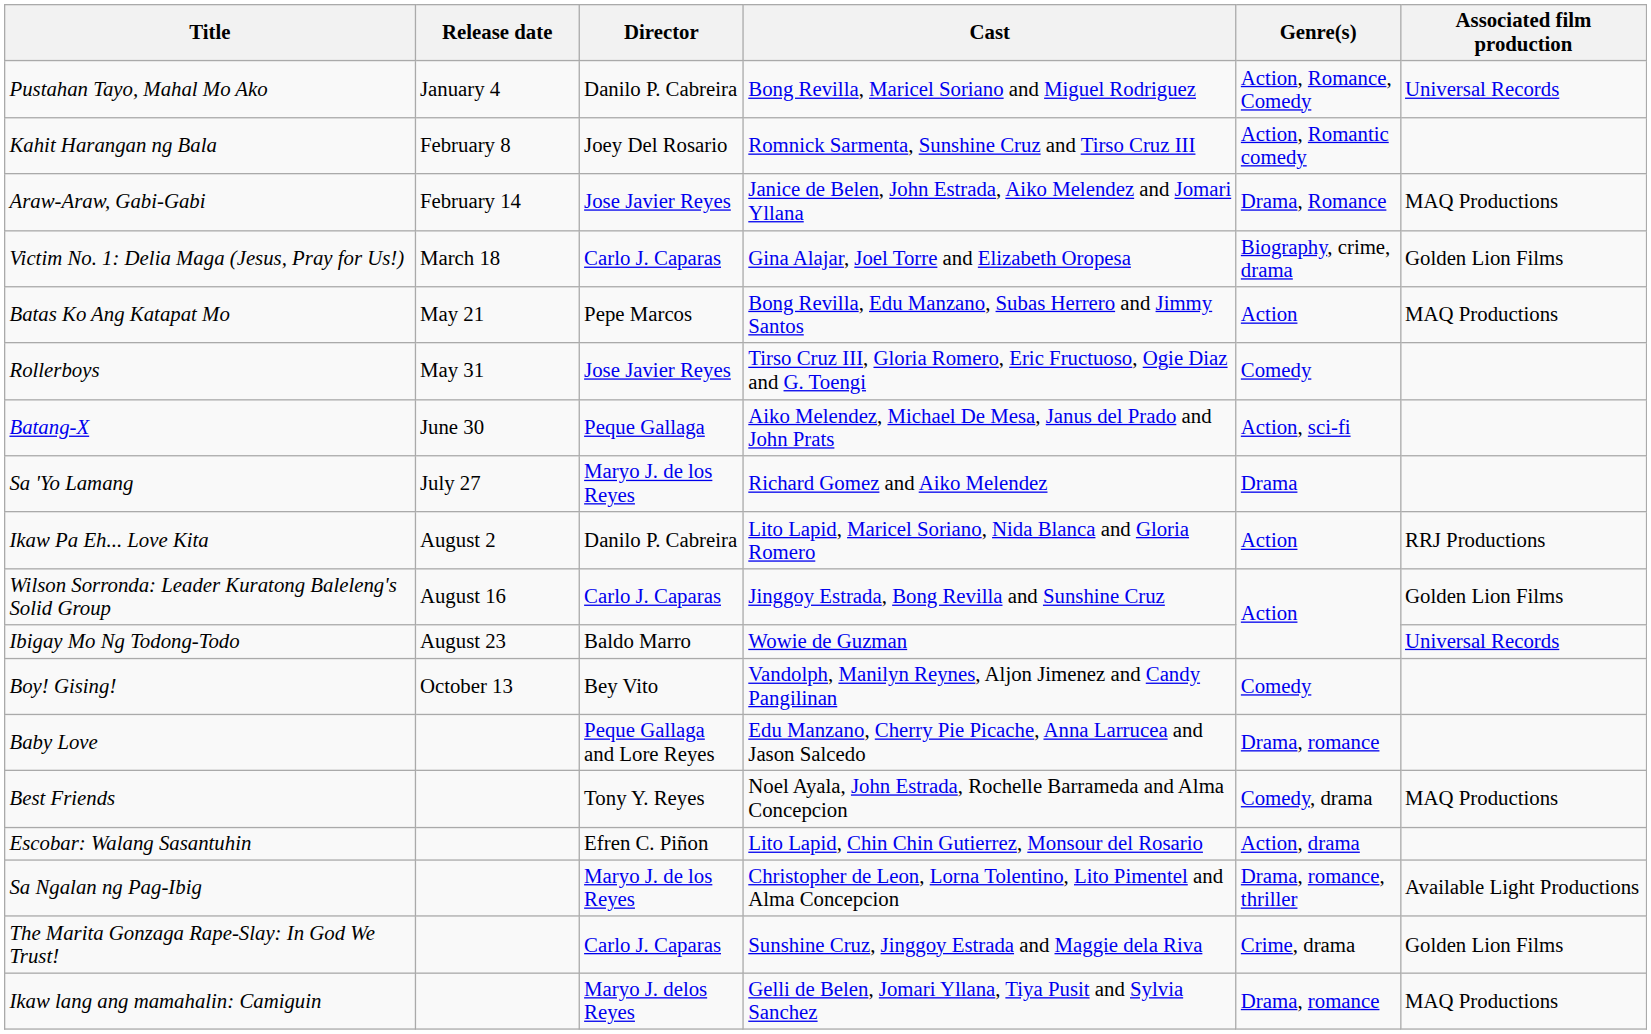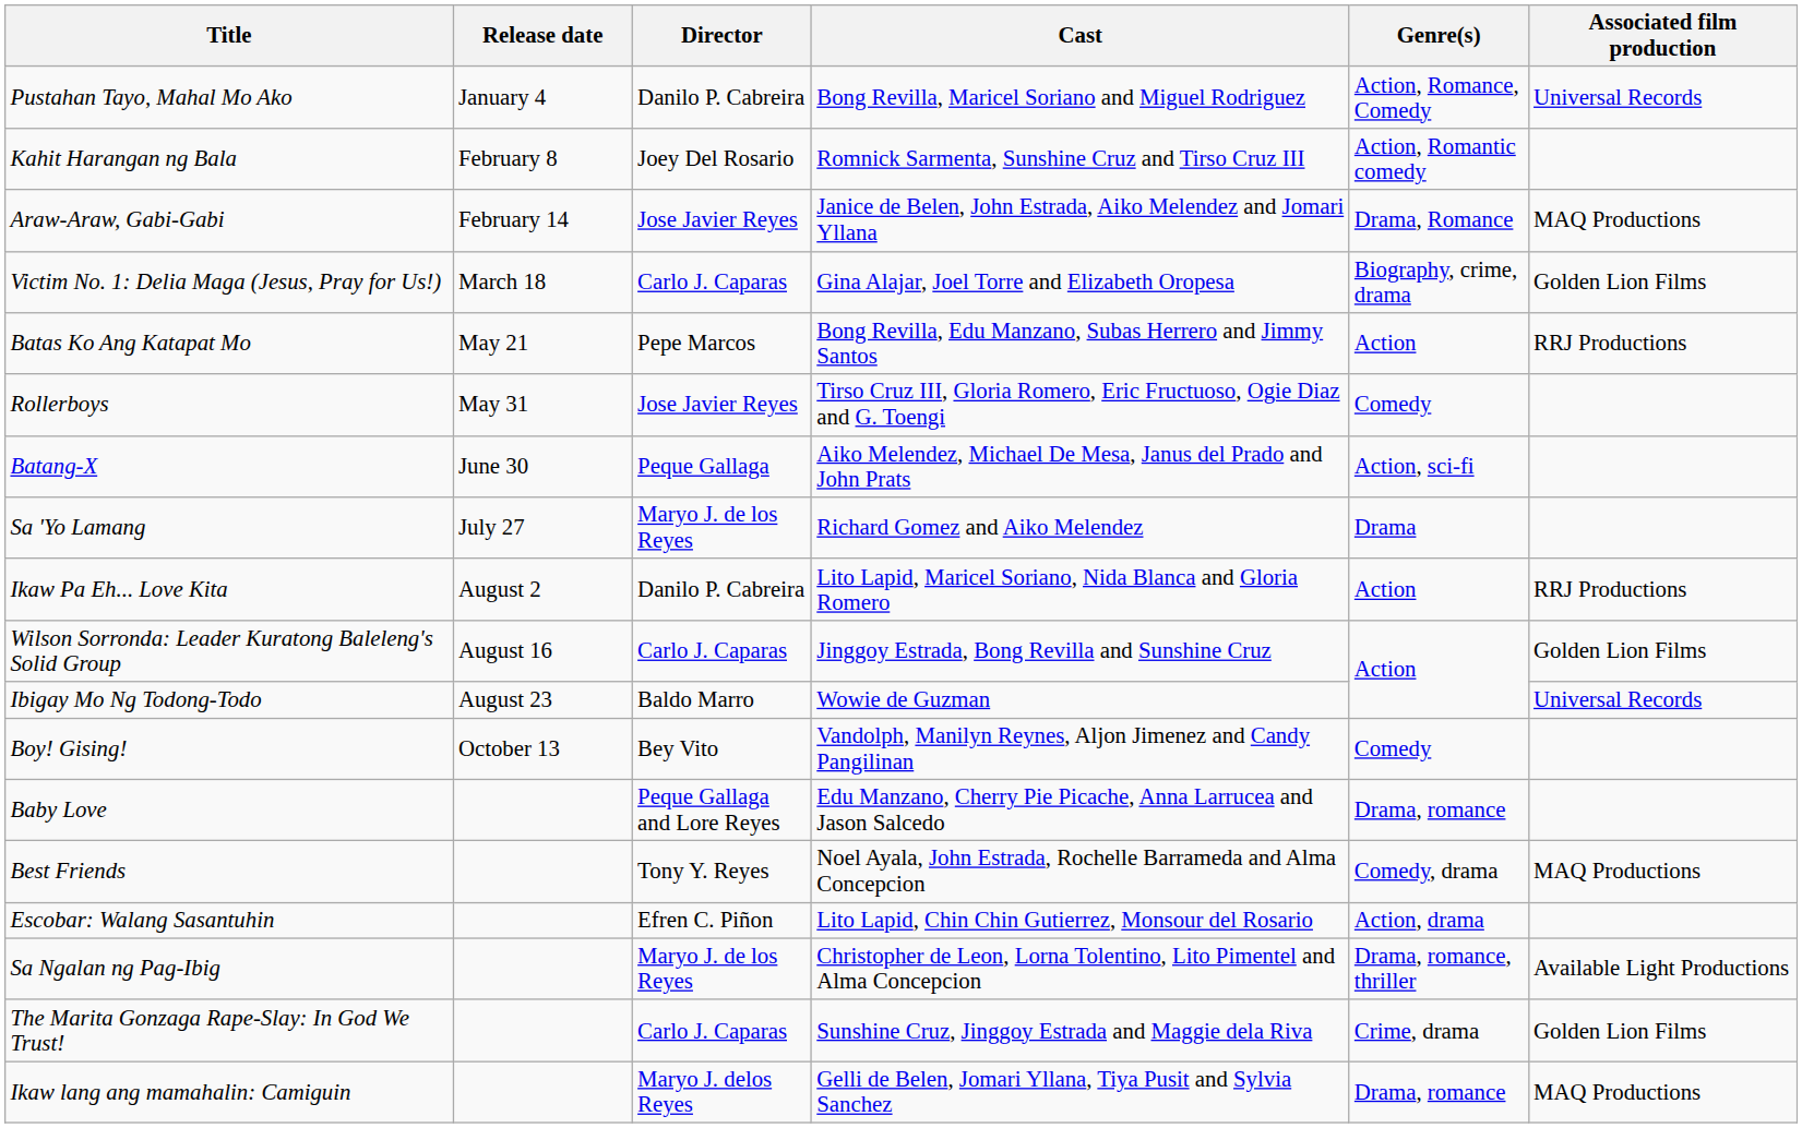 <table class="wikitable" style="width:100%;">
 <tr>
 <th style="width:25%;">Title</th>
 <th style="width:10%;">Release date</th>
 <th style="width:10%;">Director</th>
 <th style="width:30%;">Cast</th>
 <th style="width:10%;">Genre(s)</th>
 <th style="width:15%;">Associated film production</th>
 </tr>
 <tr>
 <td><em>Pustahan Tayo, Mahal Mo Ako</em></td>
 <td>January 4</td>
 <td>Danilo P. Cabreira</td>
 <td><a href='#'>Bong Revilla</a>, <a href='#'>Maricel Soriano</a> and <a href='#'>Miguel Rodriguez</a></td>
 <td><a href='#'>Action</a>, <a href='#'>Romance</a>, <a href='#'>Comedy</a></td>
 <td><a href='#'>Universal Records</a></td>
 </tr>
 <tr>
 <td><em>Kahit Harangan ng Bala</em></td>
 <td>February 8</td>
 <td>Joey Del Rosario</td>
 <td><a href='#'>Romnick Sarmenta</a>, <a href='#'>Sunshine Cruz</a> and <a href='#'>Tirso Cruz III</a></td>
 <td><a href='#'>Action</a>, <a href='#'>Romantic comedy</a></td>
 <td></td>
 </tr>
 <tr>
 <td><em>Araw-Araw, Gabi-Gabi</em></td>
 <td>February 14</td>
 <td><a href='#'>Jose Javier Reyes</a></td>
 <td><a href='#'>Janice de Belen</a>, <a href='#'>John Estrada</a>, <a href='#'>Aiko Melendez</a> and <a href='#'>Jomari Yllana</a></td>
 <td><a href='#'>Drama</a>, <a href='#'>Romance</a></td>
 <td>MAQ Productions</td>
 </tr>
 <tr>
 <td><em>Victim No. 1: Delia Maga (Jesus, Pray for Us!)</em></td>
 <td>March 18</td>
 <td><a href='#'>Carlo J. Caparas</a></td>
 <td><a href='#'>Gina Alajar</a>, <a href='#'>Joel Torre</a> and <a href='#'>Elizabeth Oropesa</a></td>
 <td><a href='#'>Biography</a>, crime, <a href='#'>drama</a></td>
 <td>Golden Lion Films</td>
 </tr>
 <tr>
 <td><em>Batas Ko Ang Katapat Mo</em></td>
 <td>May 21</td>
 <td>Pepe Marcos</td>
 <td><a href='#'>Bong Revilla</a>, <a href='#'>Edu Manzano</a>, <a href='#'>Subas Herrero</a> and <a href='#'>Jimmy Santos</a></td>
 <td><a href='#'>Action</a></td>
-<td>MAQ Productions</td>
+<td>RRJ Productions</td>
 </tr>
 <tr>
 <td><em>Rollerboys</em></td>
 <td>May 31</td>
 <td><a href='#'>Jose Javier Reyes</a></td>
 <td><a href='#'>Tirso Cruz III</a>, <a href='#'>Gloria Romero</a>, <a href='#'>Eric Fructuoso</a>, <a href='#'>Ogie Diaz</a> and <a href='#'>G. Toengi</a></td>
 <td><a href='#'>Comedy</a></td>
 <td></td>
 </tr>
 <tr>
 <td><em><a href='#'>Batang-X</a></em></td>
 <td>June 30</td>
 <td><a href='#'>Peque Gallaga</a></td>
 <td><a href='#'>Aiko Melendez</a>, <a href='#'>Michael De Mesa</a>, <a href='#'>Janus del Prado</a> and <a href='#'>John Prats</a></td>
 <td><a href='#'>Action</a>, <a href='#'>sci-fi</a></td>
 <td></td>
 </tr>
 <tr>
 <td><em>Sa 'Yo Lamang</em></td>
 <td>July 27</td>
 <td><a href='#'>Maryo J. de los Reyes</a></td>
 <td><a href='#'>Richard Gomez</a> and <a href='#'>Aiko Melendez</a></td>
 <td><a href='#'>Drama</a></td>
 <td></td>
 </tr>
 <tr>
 <td><em>Ikaw Pa Eh... Love Kita</em></td>
 <td>August 2</td>
 <td>Danilo P. Cabreira</td>
 <td><a href='#'>Lito Lapid</a>, <a href='#'>Maricel Soriano</a>, <a href='#'>Nida Blanca</a> and <a href='#'>Gloria Romero</a></td>
 <td><a href='#'>Action</a></td>
 <td>RRJ Productions</td>
 </tr>
 <tr>
 <td><em>Wilson Sorronda: Leader Kuratong Baleleng's Solid Group</em></td>
 <td>August 16</td>
 <td><a href='#'>Carlo J. Caparas</a></td>
 <td><a href='#'>Jinggoy Estrada</a>, <a href='#'>Bong Revilla</a> and <a href='#'>Sunshine Cruz</a></td>
 <td rowspan="2"><a href='#'>Action</a></td>
 <td>Golden Lion Films</td>
 </tr>
 <tr>
 <td><em>Ibigay Mo Ng Todong-Todo</em></td>
 <td>August 23</td>
 <td>Baldo Marro</td>
 <td><a href='#'>Wowie de Guzman</a></td>
 <td><a href='#'>Universal Records</a></td>
 </tr>
 <tr>
 <td><em>Boy! Gising!</em></td>
 <td>October 13</td>
 <td>Bey Vito</td>
 <td><a href='#'>Vandolph</a>, <a href='#'>Manilyn Reynes</a>, Aljon Jimenez and <a href='#'>Candy Pangilinan</a></td>
 <td><a href='#'>Comedy</a></td>
 <td></td>
 </tr>
 <tr>
 <td><em>Baby Love</em></td>
 <td></td>
 <td><a href='#'>Peque Gallaga</a> and Lore Reyes</td>
 <td><a href='#'>Edu Manzano</a>, <a href='#'>Cherry Pie Picache</a>, <a href='#'>Anna Larrucea</a> and Jason Salcedo</td>
 <td><a href='#'>Drama</a>, <a href='#'>romance</a></td>
 <td></td>
 </tr>
 <tr>
 <td><em>Best Friends</em></td>
 <td></td>
 <td>Tony Y. Reyes</td>
 <td>Noel Ayala, <a href='#'>John Estrada</a>, Rochelle Barrameda and Alma Concepcion</td>
 <td><a href='#'>Comedy</a>, drama</td>
 <td>MAQ Productions</td>
 </tr>
 <tr>
 <td><em>Escobar: Walang Sasantuhin</em></td>
 <td></td>
 <td>Efren C. Piñon</td>
 <td><a href='#'>Lito Lapid</a>, <a href='#'>Chin Chin Gutierrez</a>, <a href='#'>Monsour del Rosario</a></td>
 <td><a href='#'>Action</a>, <a href='#'>drama</a></td>
 <td></td>
 </tr>
 <tr>
 <td><em>Sa Ngalan ng Pag-Ibig</em></td>
 <td></td>
 <td><a href='#'>Maryo J. de los Reyes</a></td>
 <td><a href='#'>Christopher de Leon</a>, <a href='#'>Lorna Tolentino</a>, <a href='#'>Lito Pimentel</a> and Alma Concepcion</td>
 <td><a href='#'>Drama</a>, <a href='#'>romance</a>, <a href='#'>thriller</a></td>
 <td>Available Light Productions</td>
 </tr>
 <tr>
 <td><em>The Marita Gonzaga Rape-Slay: In God We Trust!</em></td>
 <td></td>
 <td><a href='#'>Carlo J. Caparas</a></td>
 <td><a href='#'>Sunshine Cruz</a>, <a href='#'>Jinggoy Estrada</a> and <a href='#'>Maggie dela Riva</a></td>
 <td><a href='#'>Crime</a>, drama</td>
 <td>Golden Lion Films</td>
 </tr>
 <tr>
 <td><em>Ikaw lang ang mamahalin: Camiguin</em></td>
 <td></td>
 <td><a href='#'>Maryo J. delos Reyes</a></td>
 <td><a href='#'>Gelli de Belen</a>, <a href='#'>Jomari Yllana</a>, <a href='#'>Tiya Pusit</a> and <a href='#'>Sylvia Sanchez</a></td>
 <td><a href='#'>Drama</a>, <a href='#'>romance</a></td>
 <td>MAQ Productions</td>
 </tr>
 </table>
